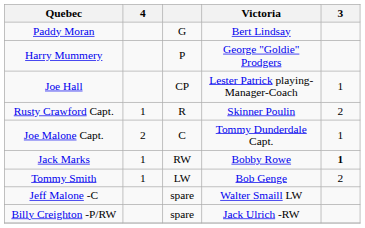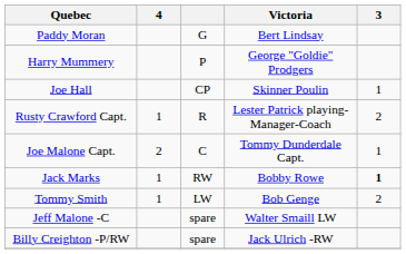 <table class="wikitable" style="text-align:center;">
 <tr>
 <th style="width:10em">Quebec</th>
 <th style="width:3em">4</th>
 <th style="width:3em"></th>
 <th style="width:10em">Victoria</th>
 <th style="width:3em">3</th>
 </tr>
 <tr>
 <td><a href='#'>Paddy Moran</a></td>
 <td></td>
 <td>G</td>
 <td><a href='#'>Bert Lindsay</a></td>
 <td></td>
 </tr>
 <tr>
 <td><a href='#'>Harry Mummery</a></td>
 <td></td>
 <td>P</td>
 <td><a href='#'>George "Goldie" Prodgers</a></td>
 <td></td>
 </tr>
 <tr>
 <td><a href='#'>Joe Hall</a></td>
 <td></td>
 <td>CP</td>
-<td><a href='#'>Lester Patrick</a> playing-Manager-Coach</td>
+<td><a href='#'>Skinner Poulin</a></td>
 <td>1</td>
 </tr>
 <tr>
 <td><a href='#'>Rusty Crawford</a> Capt.</td>
 <td>1</td>
 <td>R</td>
-<td><a href='#'>Skinner Poulin</a></td>
+<td><a href='#'>Lester Patrick</a> playing-Manager-Coach</td>
 <td>2</td>
 </tr>
 <tr>
 <td><a href='#'>Joe Malone</a> Capt.</td>
 <td>2</td>
 <td>C</td>
 <td><a href='#'>Tommy Dunderdale</a> Capt.</td>
 <td>1</td>
 </tr>
 <tr>
 <td><a href='#'>Jack Marks</a></td>
 <td>1</td>
 <td>RW</td>
 <td><a href='#'>Bobby Rowe</a></td>
 <td><strong>1</strong></td>
 </tr>
 <tr>
 <td><a href='#'>Tommy Smith</a></td>
 <td>1</td>
 <td>LW</td>
 <td><a href='#'>Bob Genge</a></td>
 <td>2</td>
 </tr>
 <tr>
 <td><a href='#'>Jeff Malone</a> -C</td>
 <td align=center></td>
 <td>spare</td>
 <td><a href='#'>Walter Smaill</a> LW</td>
 <td></td>
 </tr>
 <tr>
 <td><a href='#'>Billy Creighton</a> -P/RW</td>
 <td></td>
 <td>spare</td>
 <td><a href='#'>Jack Ulrich</a> -RW</td>
 <td></td>
 </tr>
 <tr>
 </tr>
 </table>
